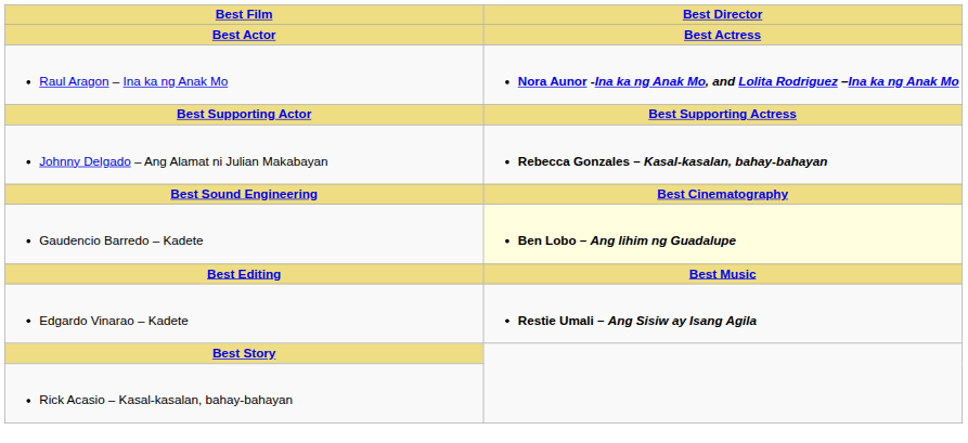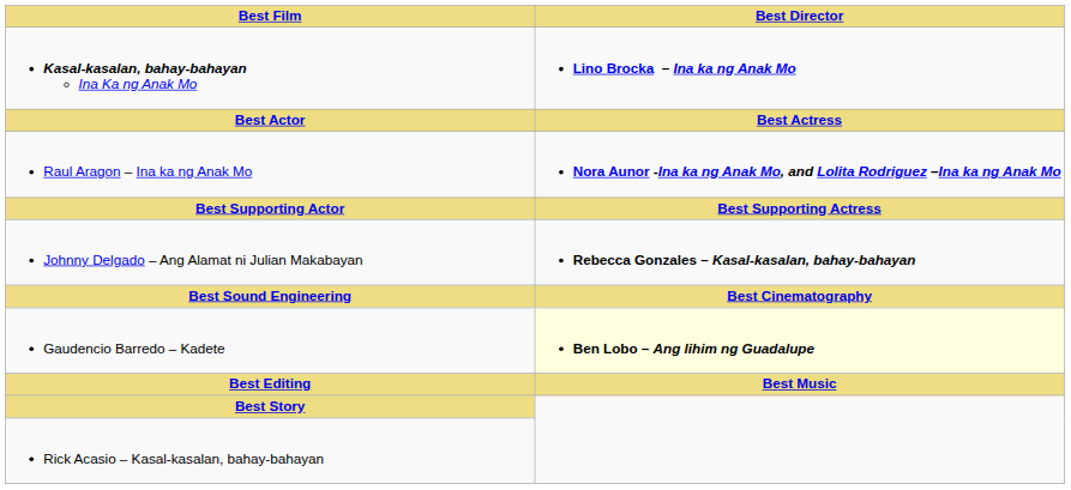 <table class=wikitable>
 <tr>
 <th style="background:#EEDD82; width:50%"><a href='#'>Best Film</a></th>
 <th style="background:#EEDD82; width:50%"><a href='#'>Best Director</a></th>
+</tr>
+<tr>
+<td valign="top"><br><ul><li><strong><em>Kasal-kasalan, bahay-bahayan</em></strong><ul><li><em><a href='#'>Ina Ka ng Anak Mo</a></em></li></ul></li></ul></td>
+<td valign="top"><br><ul><li><strong><a href='#'>Lino Brocka</a>  – <em><a href='#'>Ina ka ng Anak Mo</a><strong><em></li></ul></td>
 </tr>
 <tr>
 <th style="background:#EEDD82; width:50%"><a href='#'>Best Actor</a></th>
 <th style="background:#EEDD82; width:50%"><a href='#'>Best Actress</a></th>
 </tr>
 <tr>
 <td valign="top"><br><ul><li></strong><a href='#'>Raul Aragon</a> – </em><a href='#'>Ina ka ng Anak Mo</a></em></strong></li></ul></td>
 <td valign="top"><br><ul><li><strong><a href='#'>Nora Aunor</a> -<em><a href='#'>Ina ka ng Anak Mo</a><strong><em>, and <a href='#'>Lolita Rodriguez</a> –</em><a href='#'>Ina ka ng Anak Mo</a><em></li></ul></td>
 </tr>
 <tr>
 <th style="background:#EEDD82; width:50%"><a href='#'>Best Supporting Actor</a></th>
 <th style="background:#EEDD82; width:50%"><a href='#'>Best Supporting Actress</a></th>
 </tr>
 <tr>
 <td valign="top"><br><ul><li></strong><a href='#'>Johnny Delgado</a> – </em>Ang Alamat ni Julian Makabayan</em></strong></li></ul></td>
 <td valign="top"><br><ul><li><strong>Rebecca Gonzales – <em> Kasal-kasalan, bahay-bahayan<strong><em></li></ul></td>
 </tr>
 <tr>
 <th style="background:#EEDD82; width:50%"><a href='#'>Best Sound Engineering</a></th>
 <th style="background:#EEDD82; width:50%"><a href='#'>Best Cinematography</a></th>
 </tr>
 <tr>
 <td valign="top"><br><ul><li></strong>Gaudencio Barredo – </em>Kadete</em></strong></li></ul></td>
 <td valign="top" style="background: lightyellow;"><br><ul><li><strong>Ben Lobo – <em>Ang lihim ng Guadalupe<strong><em></li></ul></td>
 </tr>
 <tr>
 <th style="background:#EEDD82; width:50%"><a href='#'>Best Editing</a></th>
 <th style="background:#EEDD82; width:50%"><a href='#'>Best Music</a></th>
 </tr>
 <tr>
-<td valign="top"><br><ul><li></strong>Edgardo Vinarao – </em>Kadete</em></strong></li></ul></td>
-<td valign="top"><br><ul><li><strong>Restie Umali – <em>Ang Sisiw ay Isang Agila<strong><em></li></ul></td>
-</tr>
-<tr>
 <th style="background:#EEDD82; width:50%"><a href='#'>Best Story</a></th>
 </tr>
 <tr>
 <td valign="top"><br><ul><li></strong>Rick Acasio – </em>Kasal-kasalan, bahay-bahayan</em></strong></li></ul></td>
 </tr>
 </table>
